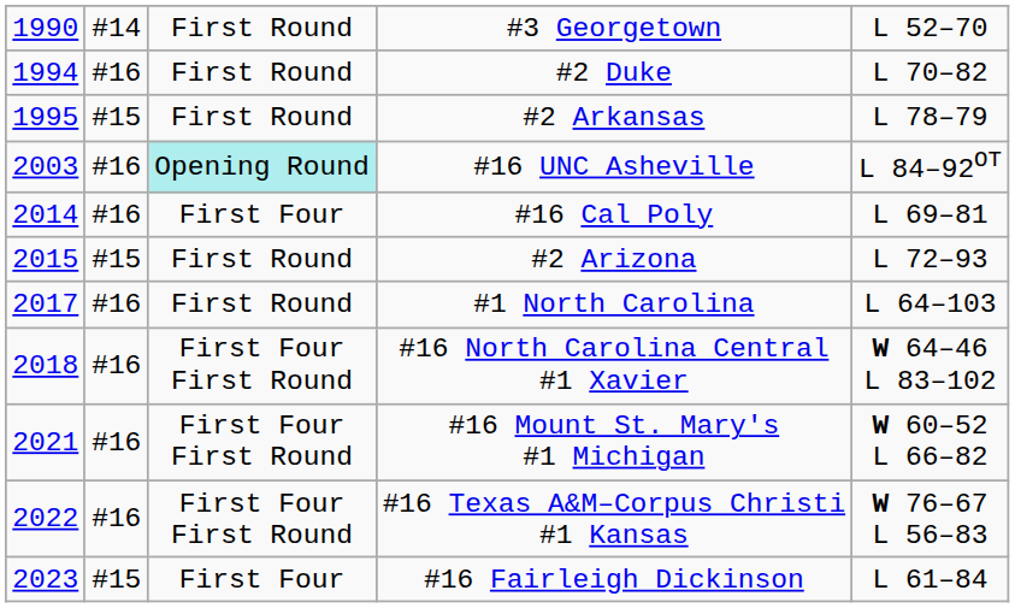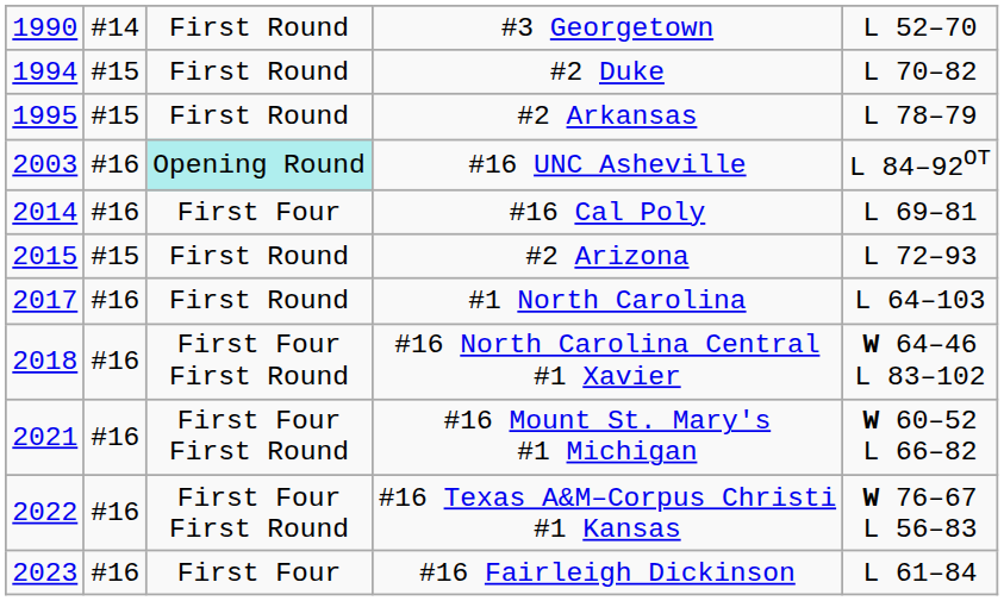 <table class="wikitable">
 <tr align="center">
 <td><a href='#'>1990</a></td>
 <td>#14</td>
 <td>First Round</td>
 <td>#3 <a href='#'>Georgetown</a></td>
 <td>L 52–70</td>
 </tr>
 <tr align="center">
 <td><a href='#'>1994</a></td>
-<td>#16</td>
+<td>#15</td>
 <td>First Round</td>
 <td>#2 <a href='#'>Duke</a></td>
 <td>L 70–82</td>
 </tr>
 <tr align="center">
 <td><a href='#'>1995</a></td>
 <td>#15</td>
 <td>First Round</td>
 <td>#2 <a href='#'>Arkansas</a></td>
 <td>L 78–79</td>
 </tr>
 <tr align="center">
 <td><a href='#'>2003</a></td>
 <td>#16</td>
 <td style="background: paleturquoise;">Opening Round</td>
 <td>#16 <a href='#'>UNC Asheville</a></td>
 <td>L 84–92<sup>OT</sup></td>
 </tr>
 <tr align="center">
 <td><a href='#'>2014</a></td>
 <td>#16</td>
 <td>First Four</td>
 <td>#16 <a href='#'>Cal Poly</a></td>
 <td>L 69–81</td>
 </tr>
 <tr align="center">
 <td><a href='#'>2015</a></td>
 <td>#15</td>
 <td>First Round</td>
 <td>#2 <a href='#'>Arizona</a></td>
 <td>L 72–93</td>
 </tr>
 <tr align="center">
 <td><a href='#'>2017</a></td>
 <td>#16</td>
 <td>First Round</td>
 <td>#1 <a href='#'>North Carolina</a></td>
 <td>L 64–103</td>
 </tr>
 <tr align="center">
 <td><a href='#'>2018</a></td>
 <td>#16</td>
 <td>First Four<br>First Round</td>
 <td>#16 <a href='#'>North Carolina Central</a><br>#1 <a href='#'>Xavier</a></td>
 <td><strong>W</strong> 64–46<br> L 83–102</td>
 </tr>
 <tr align="center">
 <td><a href='#'>2021</a></td>
 <td>#16</td>
 <td>First Four<br>First Round</td>
 <td>#16 <a href='#'>Mount St. Mary's</a><br>#1 <a href='#'>Michigan</a></td>
 <td><strong>W</strong> 60–52<br> L 66–82</td>
 </tr>
 <tr align="center">
 <td><a href='#'>2022</a></td>
 <td>#16</td>
 <td>First Four<br>First Round</td>
 <td>#16 <a href='#'>Texas A&M–Corpus Christi</a><br>#1 <a href='#'>Kansas</a></td>
 <td><strong> W </strong> 76–67<br> L 56–83</td>
 </tr>
 <tr align="center">
 <td><a href='#'>2023</a></td>
-<td>#15</td>
+<td>#16</td>
 <td>First Four</td>
 <td>#16 <a href='#'>Fairleigh Dickinson</a></td>
 <td>L 61–84</td>
 </tr>
 </table>
